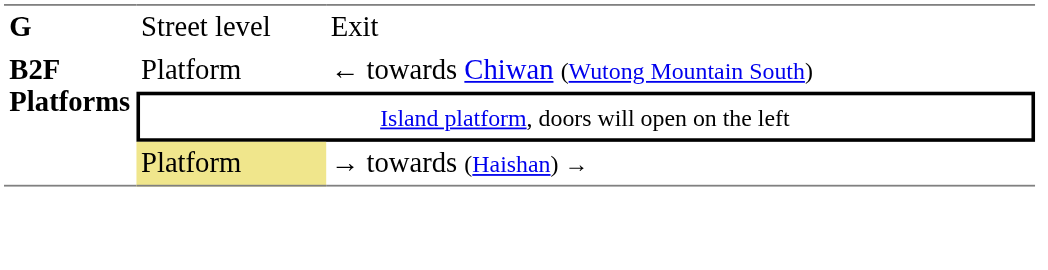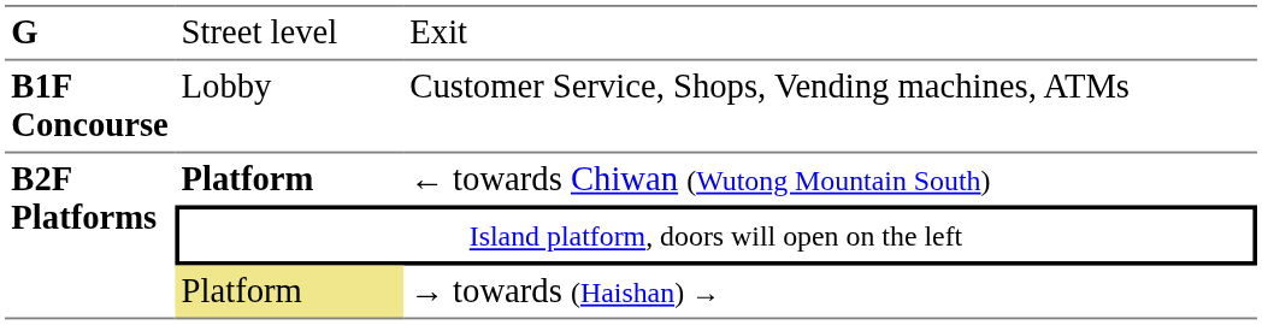 <table table border=0 cellspacing=0 cellpadding=3>
 <tr>
 <td style="border-top:solid 1px gray;" width=50 valign=top><strong>G</strong></td>
 <td style="border-top:solid 1px gray;" width=100 valign=top>Street level</td>
 <td style="border-top:solid 1px gray;" width=390 valign=top>Exit</td>
 </tr>
 <tr>
+<td style="border-bottom:solid 1px gray; border-top:solid 1px gray;" valign=top width=50><strong>B1F<br>Concourse</strong></td>
+<td style="border-bottom:solid 1px gray; border-top:solid 1px gray;" valign=top width=100>Lobby</td>
+<td style="border-bottom:solid 1px gray; border-top:solid 1px gray;" valign=top width=390>Customer Service, Shops, Vending machines, ATMs</td>
+</tr>
+<tr>
 <td style="border-bottom:solid 1px gray;" rowspan="3" valign=top><strong>B2F<br>Platforms</strong></td>
-<td>Platform</td>
+<td><strong>Platform</strong></td>
 <td>←  towards <a href='#'>Chiwan</a> <small>(<a href='#'>Wutong Mountain South</a>)</small></td>
 </tr>
 <tr>
 <td style="border-right:solid 2px black;border-left:solid 2px black;border-top:solid 2px black;border-bottom:solid 2px black;text-align:center;" colspan=2><small><a href='#'>Island platform</a>, doors will open on the left</small></td>
 </tr>
 <tr>
 <td style="background: khaki; border-bottom:solid 1px gray;">Platform</td>
 <td style="border-bottom:solid 1px gray;"><span>→</span>  towards  <small>(<a href='#'>Haishan</a>) →</small></td>
 </tr>
 </table>
